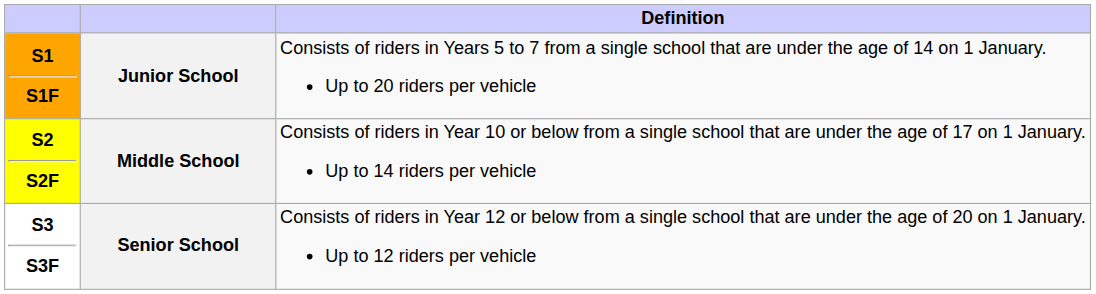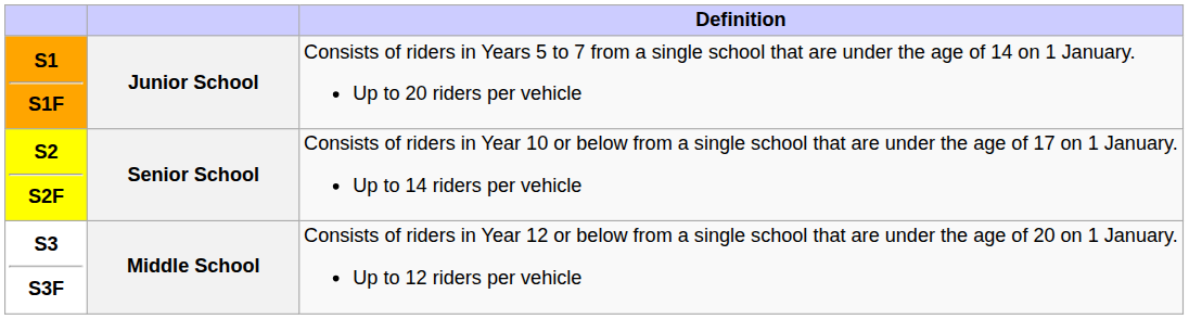 <table class="wikitable" style="font-size:90% width:75%">
 <tr>
 <th width="7%" style="background:#ccf"></th>
 <th width="18%" style="background:#ccf"></th>
 <th style="background:#ccf">Definition</th>
 </tr>
 <tr>
 <th style="background:#FFA500">S1<hr>S1F</th>
 <th>Junior School</th>
 <td>Consists of riders in Years 5 to 7 from a single school that are under the age of 14 on 1 January.<br><ul><li>Up to 20 riders per vehicle</li></ul></td>
 </tr>
 <tr>
 <th style="background:#FFFF00">S2<hr>S2F</th>
-<th>Middle School</th>
+<th>Senior School</th>
 <td>Consists of riders in Year 10 or below from a single school that are under the age of 17 on 1 January.<br><ul><li>Up to 14 riders per vehicle</li></ul></td>
 </tr>
 <tr>
 <th style="background:#FFFFFF">S3<hr>S3F</th>
-<th>Senior School</th>
+<th>Middle School</th>
 <td>Consists of riders in Year 12 or below from a single school that are under the age of 20 on 1 January.<br><ul><li>Up to 12 riders per vehicle</li></ul></td>
 </tr>
 </table>
